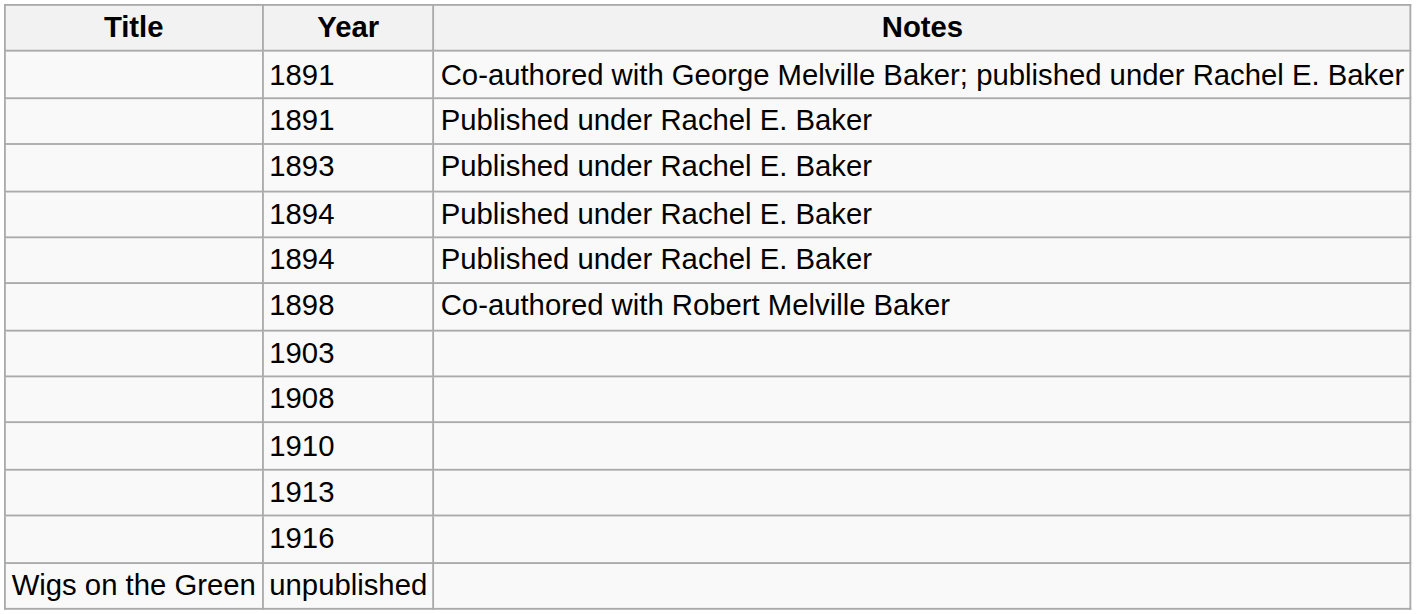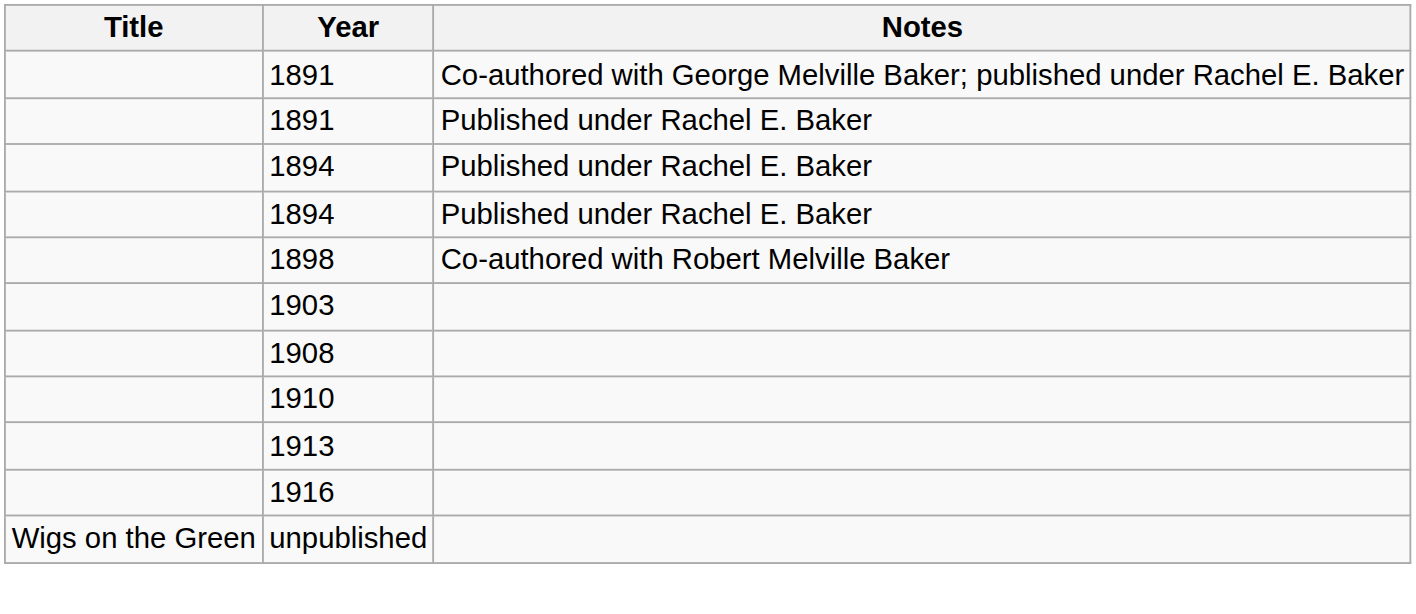 <table class="wikitable">
 <tr>
 <th>Title</th>
 <th>Year</th>
 <th>Notes</th>
 </tr>
 <tr>
 <td></td>
 <td>1891</td>
 <td>Co-authored with George Melville Baker; published under Rachel E. Baker</td>
 </tr>
 <tr>
 <td></td>
 <td>1891</td>
-<td>Published under Rachel E. Baker</td>
-</tr>
-<tr>
-<td></td>
-<td>1893</td>
 <td>Published under Rachel E. Baker</td>
 </tr>
 <tr>
 <td></td>
 <td>1894</td>
 <td>Published under Rachel E. Baker</td>
 </tr>
 <tr>
 <td></td>
 <td>1894</td>
 <td>Published under Rachel E. Baker</td>
 </tr>
 <tr>
 <td></td>
 <td>1898</td>
 <td>Co-authored with Robert Melville Baker</td>
 </tr>
 <tr>
 <td></td>
 <td>1903</td>
 <td></td>
 </tr>
 <tr>
 <td></td>
 <td>1908</td>
 <td></td>
 </tr>
 <tr>
 <td></td>
 <td>1910</td>
 <td></td>
 </tr>
 <tr>
 <td></td>
 <td>1913</td>
 <td></td>
 </tr>
 <tr>
 <td></td>
 <td>1916</td>
 <td></td>
 </tr>
 <tr>
 <td>Wigs on the Green</td>
 <td>unpublished</td>
 <td></td>
 </tr>
 </table>
